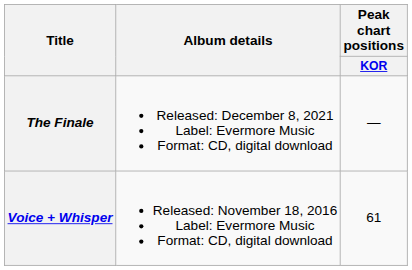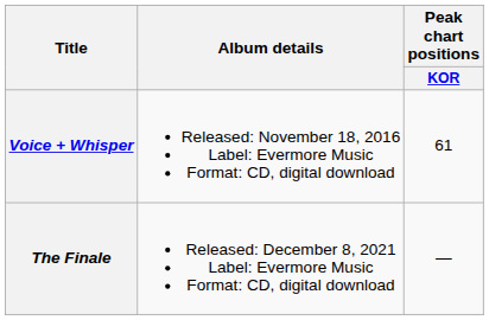 <table class="wikitable plainrowheaders" style="text-align:center;">
 <tr>
 <th scope="col" rowspan="2">Title</th>
 <th scope="col" rowspan="2">Album details</th>
 <th scope="col">Peak chart positions</th>
 </tr>
 <tr>
 <th scope="col" style="width:2.2em;font-size:90%;"><a href='#'>KOR</a><br></th>
 </tr>
 <tr>
+<th scope="row"><em><a href='#'>Voice + Whisper</a></em></th>
+<td><br><ul><li>Released: November 18, 2016</li><li>Label: Evermore Music</li><li>Format: CD, digital download</li></ul></td>
+<td>61</td>
+</tr>
+<tr>
 <th scope="row"><em>The Finale</em></th>
 <td><br><ul><li>Released: December 8, 2021</li><li>Label: Evermore Music</li><li>Format: CD, digital download</li></ul></td>
 <td>—</td>
 </tr>
-<tr>
-<th scope="row"><em><a href='#'>Voice + Whisper</a></em></th>
-<td><br><ul><li>Released: November 18, 2016</li><li>Label: Evermore Music</li><li>Format: CD, digital download</li></ul></td>
-<td>61</td>
-</tr>
 </table>
